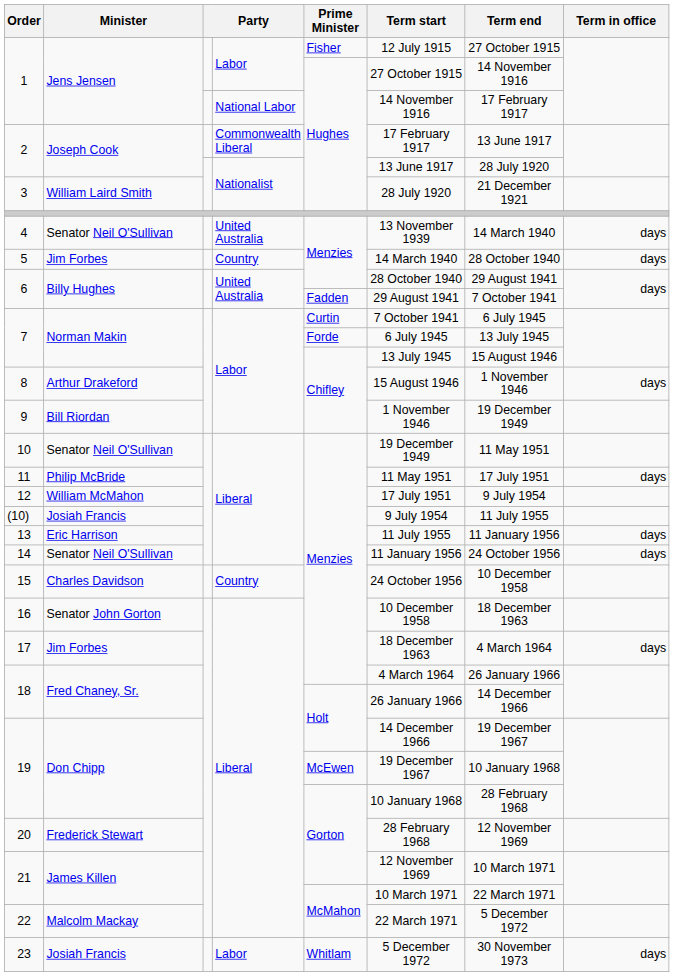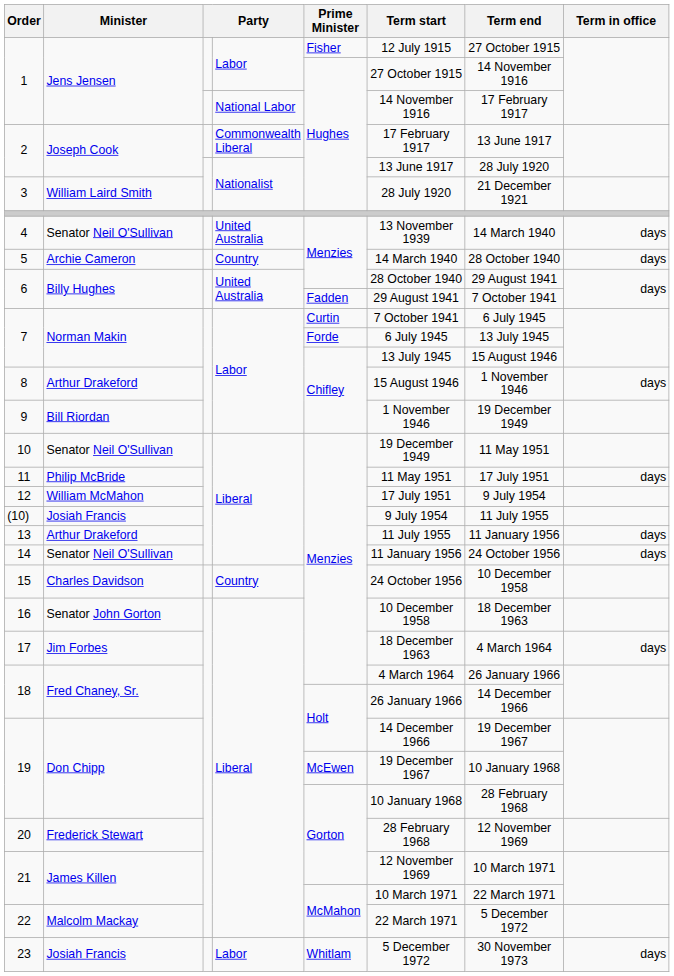 <table class=wikitable>
 <tr>
 <th width=5>Order</th>
 <th width=200>Minister</th>
 <th width=100 colspan=2>Party</th>
 <th width=75>Prime Minister</th>
 <th width=120>Term start</th>
 <th width=120>Term end</th>
 <th width=130>Term in office</th>
 </tr>
 <tr>
 <td rowspan=3 align=center>1</td>
 <td rowspan=3><a href='#'>Jens Jensen</a> </td>
 <td rowspan=2 > </td>
 <td rowspan=2><a href='#'>Labor</a></td>
 <td><a href='#'>Fisher</a></td>
 <td align=center>12 July 1915</td>
 <td align=center>27 October 1915</td>
 <td rowspan=3 align=right></td>
 </tr>
 <tr>
 <td rowspan=5><a href='#'>Hughes</a></td>
 <td align=center>27 October 1915</td>
 <td align=center>14 November 1916</td>
 </tr>
 <tr>
 <td></td>
 <td><a href='#'>National Labor</a></td>
 <td align=center>14 November 1916</td>
 <td align=center>17 February 1917</td>
 </tr>
 <tr>
 <td rowspan=2 align=center>2</td>
 <td rowspan=2><a href='#'>Joseph Cook</a> </td>
 <td></td>
 <td><a href='#'>Commonwealth<br>Liberal</a></td>
 <td align=center>17 February 1917</td>
 <td align=center>13 June 1917</td>
 <td rowspan=2 align=right></td>
 </tr>
 <tr>
 <td rowspan=2 ></td>
 <td rowspan=2><a href='#'>Nationalist</a></td>
 <td align=center>13 June 1917</td>
 <td align=center>28 July 1920</td>
 </tr>
 <tr>
 <td align=center>3</td>
 <td><a href='#'>William Laird Smith</a> </td>
 <td align=center>28 July 1920</td>
 <td align=center>21 December 1921</td>
 <td align=right></td>
 </tr>
 <tr>
 <th colspan=8 style="background:#cccccc;"></th>
 </tr>
 <tr>
 <td align=center>4</td>
 <td>Senator <a href='#'>Neil O'Sullivan</a></td>
 <td rowspan=1 ></td>
 <td rowspan=1><a href='#'>United<br>Australia</a></td>
 <td rowspan=3><a href='#'>Menzies</a></td>
 <td align=center>13 November 1939</td>
 <td align=center>14 March 1940</td>
 <td align=right> days</td>
 </tr>
 <tr>
 <td align=center>5</td>
-<td><a href='#'>Jim Forbes</a> </td>
+<td><a href='#'>Archie Cameron</a> </td>
 <td rowspan=1 ></td>
 <td rowspan=1><a href='#'>Country</a></td>
 <td align=center>14 March 1940</td>
 <td align=center>28 October 1940</td>
 <td align=right> days</td>
 </tr>
 <tr>
 <td rowspan=2 align=center>6</td>
 <td rowspan=2><a href='#'>Billy Hughes</a> </td>
 <td rowspan=2 ></td>
 <td rowspan=2><a href='#'>United<br>Australia</a></td>
 <td align=center>28 October 1940</td>
 <td align=center>29 August 1941</td>
 <td rowspan=2 align=right> days</td>
 </tr>
 <tr>
 <td><a href='#'>Fadden</a></td>
 <td align=center>29 August 1941</td>
 <td align=center>7 October 1941</td>
 </tr>
 <tr>
 <td rowspan=3 align=center>7</td>
 <td rowspan=3><a href='#'>Norman Makin</a> </td>
 <td rowspan=5 ></td>
 <td rowspan=5><a href='#'>Labor</a></td>
 <td><a href='#'>Curtin</a></td>
 <td align=center>7 October 1941</td>
 <td align=center>6 July 1945</td>
 <td rowspan=3 align=right></td>
 </tr>
 <tr>
 <td><a href='#'>Forde</a></td>
 <td align=center>6 July 1945</td>
 <td align=center>13 July 1945</td>
 </tr>
 <tr>
 <td rowspan=3><a href='#'>Chifley</a></td>
 <td align=center>13 July 1945</td>
 <td align=center>15 August 1946</td>
 </tr>
 <tr>
 <td align=center>8</td>
 <td><a href='#'>Arthur Drakeford</a> </td>
 <td align=center>15 August 1946</td>
 <td align=center>1 November 1946</td>
 <td align=right> days</td>
 </tr>
 <tr>
 <td align=center>9</td>
 <td><a href='#'>Bill Riordan</a> </td>
 <td align=center>1 November 1946</td>
 <td align=center>19 December 1949</td>
 <td align=right></td>
 </tr>
 <tr>
 <td align=center>10</td>
 <td>Senator <a href='#'>Neil O'Sullivan</a></td>
 <td rowspan=6 ></td>
 <td rowspan=6><a href='#'>Liberal</a></td>
 <td rowspan=10><a href='#'>Menzies</a></td>
 <td align=center>19 December 1949</td>
 <td align=center>11 May 1951</td>
 <td align=right></td>
 </tr>
 <tr>
 <td align=center>11</td>
 <td><a href='#'>Philip McBride</a> </td>
 <td align=center>11 May 1951</td>
 <td align=center>17 July 1951</td>
 <td align=right> days</td>
 </tr>
 <tr>
 <td align=center>12</td>
 <td><a href='#'>William McMahon</a> </td>
 <td align=center>17 July 1951</td>
 <td align=center>9 July 1954</td>
 <td align=right></td>
 </tr>
 <tr>
 <td>(10)</td>
 <td><a href='#'>Josiah Francis</a> </td>
 <td align=center>9 July 1954</td>
 <td align=center>11 July 1955</td>
 <td align=right></td>
 </tr>
 <tr>
 <td align=center>13</td>
-<td><a href='#'>Eric Harrison</a> </td>
+<td><a href='#'>Arthur Drakeford</a> </td>
 <td align=center>11 July 1955</td>
 <td align=center>11 January 1956</td>
 <td align=right> days</td>
 </tr>
 <tr>
 <td align=center>14</td>
 <td>Senator <a href='#'>Neil O'Sullivan</a></td>
 <td align=center>11 January 1956</td>
 <td align=center>24 October 1956</td>
 <td align=right> days</td>
 </tr>
 <tr>
 <td align=center>15</td>
 <td><a href='#'>Charles Davidson</a> </td>
 <td></td>
 <td><a href='#'>Country</a></td>
 <td align=center>24 October 1956</td>
 <td align=center>10 December 1958</td>
 <td align=right></td>
 </tr>
 <tr>
 <td align=center>16</td>
 <td>Senator <a href='#'>John Gorton</a></td>
 <td rowspan=11 ></td>
 <td rowspan=11><a href='#'>Liberal</a></td>
 <td align=center>10 December 1958</td>
 <td align=center>18 December 1963</td>
 <td align=right><strong></strong></td>
 </tr>
 <tr>
 <td align=center>17</td>
 <td><a href='#'>Jim Forbes</a> </td>
 <td align=center>18 December 1963</td>
 <td align=center>4 March 1964</td>
 <td align=right> days</td>
 </tr>
 <tr>
 <td rowspan=2 align=center>18</td>
 <td rowspan=2><a href='#'>Fred Chaney, Sr.</a> </td>
 <td align=center>4 March 1964</td>
 <td align=center>26 January 1966</td>
 <td rowspan=2 align=right></td>
 </tr>
 <tr>
 <td rowspan=2><a href='#'>Holt</a></td>
 <td align=center>26 January 1966</td>
 <td align=center>14 December 1966</td>
 </tr>
 <tr>
 <td rowspan=3 align=center>19</td>
 <td rowspan=3><a href='#'>Don Chipp</a> </td>
 <td align=center>14 December 1966</td>
 <td align=center>19 December 1967</td>
 <td rowspan=3 align=right></td>
 </tr>
 <tr>
 <td><a href='#'>McEwen</a></td>
 <td align=center>19 December 1967</td>
 <td align=center>10 January 1968</td>
 </tr>
 <tr>
 <td rowspan=3><a href='#'>Gorton</a></td>
 <td align=center>10 January 1968</td>
 <td align=center>28 February 1968</td>
 </tr>
 <tr>
 <td align=center>20</td>
 <td><a href='#'>Frederick Stewart</a> </td>
 <td align=center>28 February 1968</td>
 <td align=center>12 November 1969</td>
 <td align=right></td>
 </tr>
 <tr>
 <td rowspan=2 align=center>21</td>
 <td rowspan=2><a href='#'>James Killen</a> </td>
 <td align=center>12 November 1969</td>
 <td align=center>10 March 1971</td>
 <td rowspan=2 align=right></td>
 </tr>
 <tr>
 <td rowspan=2><a href='#'>McMahon</a></td>
 <td align=center>10 March 1971</td>
 <td align=center>22 March 1971</td>
 </tr>
 <tr>
 <td align=center>22</td>
 <td><a href='#'>Malcolm Mackay</a> </td>
 <td align=center>22 March 1971</td>
 <td align=center>5 December 1972</td>
 <td align=right></td>
 </tr>
 <tr>
 <td align=center>23</td>
 <td><a href='#'>Josiah Francis</a> </td>
 <td></td>
 <td><a href='#'>Labor</a></td>
 <td><a href='#'>Whitlam</a></td>
 <td align=center>5 December 1972</td>
 <td align=center>30 November 1973</td>
 <td align=right> days</td>
 </tr>
 </table>
